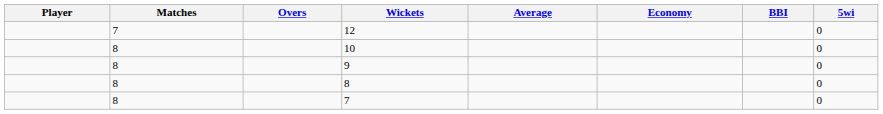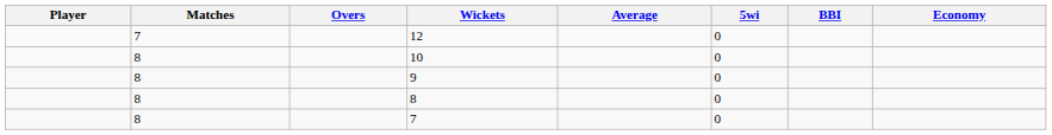 <table class="wikitable sortable" style="width:80%;">
 <tr>
 <th>Player</th>
 <th>Matches</th>
 <th><a href='#'>Overs</a></th>
 <th><a href='#'>Wickets</a></th>
 <th><a href='#'>Average</a></th>
+<th><a href='#'>5wi</a></th>
+<th><a href='#'>BBI</a></th>
 <th><a href='#'>Economy</a></th>
-<th><a href='#'>BBI</a></th>
-<th><a href='#'>5wi</a></th>
 </tr>
 <tr>
 <td></td>
 <td>7</td>
 <td></td>
 <td>12</td>
 <td></td>
+<td>0</td>
 <td></td>
 <td></td>
-<td>0</td>
 </tr>
 <tr>
 <td></td>
 <td>8</td>
 <td></td>
 <td>10</td>
 <td></td>
+<td>0</td>
 <td></td>
 <td></td>
-<td>0</td>
 </tr>
 <tr>
 <td></td>
 <td>8</td>
 <td></td>
 <td>9</td>
 <td></td>
+<td>0</td>
 <td></td>
 <td></td>
-<td>0</td>
 </tr>
 <tr>
 <td></td>
 <td>8</td>
 <td></td>
 <td>8</td>
 <td></td>
+<td>0</td>
 <td></td>
 <td></td>
-<td>0</td>
 </tr>
 <tr>
 <td></td>
 <td>8</td>
 <td></td>
 <td>7</td>
 <td></td>
+<td>0</td>
 <td></td>
 <td></td>
-<td>0</td>
 </tr>
 </table>
